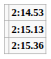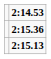 <table class="wikitable">
 <tr>
 <td></td>
 <td align=center><strong>2:14.53</strong></td>
 </tr>
 <tr>
 <td></td>
-<td align=center><strong>2:15.13</strong></td>
+<td align=center><strong>2:15.36</strong></td>
 </tr>
 <tr>
 <td></td>
-<td align=center><strong>2:15.36</strong></td>
+<td align=center><strong>2:15.13</strong></td>
 </tr>
 </table>
